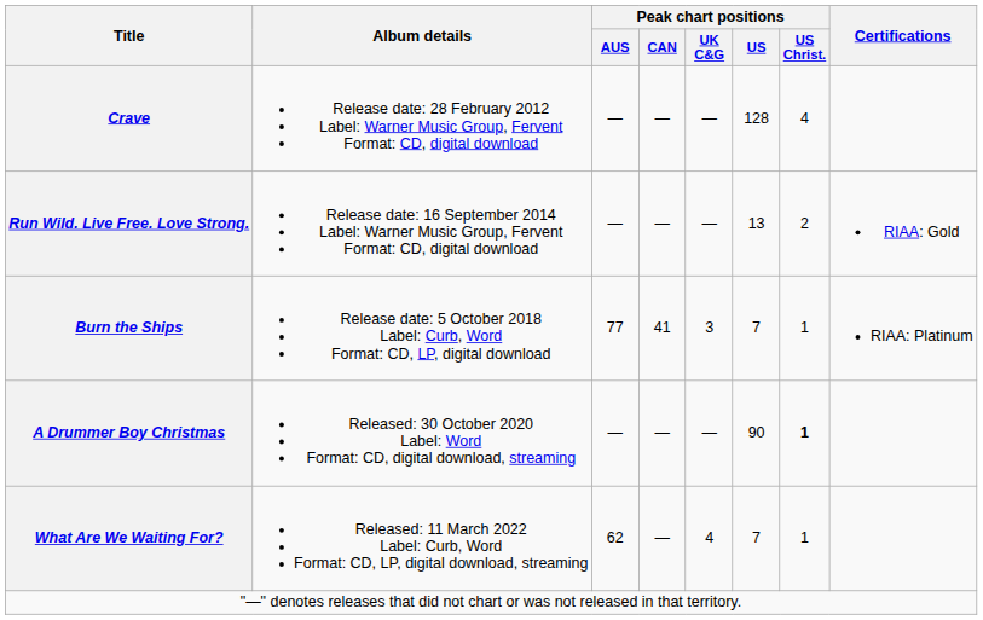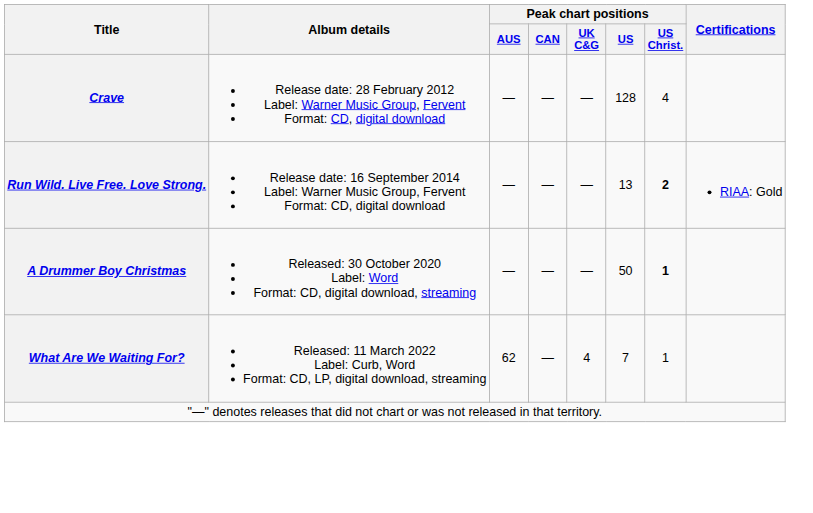 <table class="wikitable plainrowheaders" style="text-align:center;">
 <tr>
 <th scope="col" rowspan="2">Title</th>
 <th scope="col" rowspan="2">Album details</th>
 <th scope="col" colspan="5">Peak chart positions</th>
 <th scope="col" rowspan="2"><a href='#'>Certifications</a></th>
 </tr>
 <tr>
 <th scope="col" style="width:3em; font-size:90%"><a href='#'>AUS</a><br></th>
 <th scope="col" style="width:3em; font-size:90%;"><a href='#'>CAN</a><br></th>
 <th scope="col" style="width:3em; font-size:90%"><a href='#'>UK<br>C&G</a><br></th>
 <th scope="col" style="width:3em; font-size:90%"><a href='#'>US</a><br></th>
 <th scope="col" style="width:3em; font-size:90%"><a href='#'>US<br>Christ.</a><br></th>
 </tr>
 <tr>
 <th scope="row"><em><a href='#'>Crave</a></em></th>
 <td><br><ul><li>Release date: 28 February 2012</li><li>Label: <a href='#'>Warner Music Group</a>, <a href='#'>Fervent</a></li><li>Format: <a href='#'>CD</a>, <a href='#'>digital download</a></li></ul></td>
 <td>—</td>
 <td>—</td>
 <td>—</td>
 <td>128</td>
 <td>4</td>
 <td></td>
 </tr>
 <tr>
 <th scope="row"><em><a href='#'>Run Wild. Live Free. Love Strong.</a></em></th>
 <td><br><ul><li>Release date: 16 September 2014</li><li>Label: Warner Music Group, Fervent</li><li>Format: CD, digital download</li></ul></td>
 <td>—</td>
 <td>—</td>
 <td>—</td>
 <td>13</td>
-<td>2</td>
+<td><strong>2</strong></td>
 <td><br><ul><li><a href='#'>RIAA</a>: Gold</li></ul></td>
-</tr>
-<tr>
-<th scope="row"><em><a href='#'>Burn the Ships</a></em></th>
-<td><br><ul><li>Release date: 5 October 2018</li><li>Label: <a href='#'>Curb</a>, <a href='#'>Word</a></li><li>Format: CD, <a href='#'>LP</a>, digital download</li></ul></td>
-<td>77</td>
-<td>41</td>
-<td>3</td>
-<td>7</td>
-<td>1</td>
-<td><br><ul><li>RIAA: Platinum</li></ul></td>
 </tr>
 <tr>
 <th scope="row"><em><a href='#'>A Drummer Boy Christmas</a></em></th>
 <td><br><ul><li>Released: 30 October 2020</li><li>Label: <a href='#'>Word</a></li><li>Format: CD, digital download, <a href='#'>streaming</a></li></ul></td>
 <td>—</td>
 <td>—</td>
 <td>—</td>
-<td>90</td>
+<td>50</td>
 <td><strong>1</strong></td>
 <td></td>
 </tr>
 <tr>
 <th scope="row"><em><a href='#'>What Are We Waiting For?</a></em></th>
 <td><br><ul><li>Released: 11 March 2022</li><li>Label: Curb, Word</li><li>Format: CD, LP, digital download, streaming</li></ul></td>
 <td>62</td>
 <td>—</td>
 <td>4</td>
 <td>7</td>
 <td>1</td>
 <td></td>
 </tr>
 <tr>
 <td colspan="8" style="text-align:center;">"—" denotes releases that did not chart or was not released in that territory.</td>
 </tr>
 </table>
